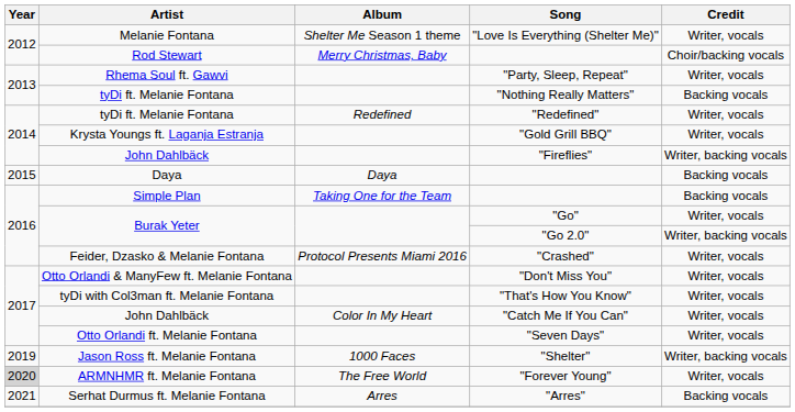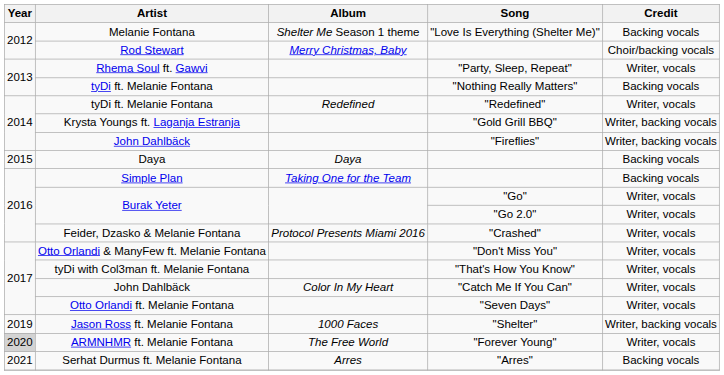 <table class="wikitable plainrowheaders" style="text-align:center;">
 <tr>
 <th>Year</th>
 <th>Artist</th>
 <th>Album</th>
 <th>Song</th>
 <th>Credit</th>
 </tr>
 <tr>
 <td rowspan="2">2012</td>
 <td rowspan="1">Melanie Fontana</td>
 <td rowspan="1"><em>Shelter Me</em> Season 1 theme</td>
 <td rowspan="1">"Love Is Everything (Shelter Me)"</td>
-<td>Writer, vocals</td>
+<td>Backing vocals</td>
 </tr>
 <tr>
 <td rowspan="1"><a href='#'>Rod Stewart</a></td>
 <td rowspan="1"><em><a href='#'>Merry Christmas, Baby</a></em></td>
 <td rowspan="1"></td>
 <td>Choir/backing vocals</td>
 </tr>
 <tr>
 <td rowspan="2">2013</td>
 <td rowspan="1"><a href='#'>Rhema Soul</a> ft. <a href='#'>Gawvi</a></td>
 <td></td>
 <td rowspan="1">"Party, Sleep, Repeat"</td>
 <td>Writer, vocals</td>
 </tr>
 <tr>
 <td rowspan="1"><a href='#'>tyDi</a> ft. Melanie Fontana</td>
 <td rowspan="1"></td>
 <td rowspan="1">"Nothing Really Matters"</td>
 <td>Backing vocals</td>
 </tr>
 <tr>
 <td rowspan="3">2014</td>
 <td rowspan="1">tyDi ft. Melanie Fontana</td>
 <td rowspan="1"><em>Redefined</em></td>
 <td rowspan="1">"Redefined"</td>
 <td>Writer, vocals</td>
 </tr>
 <tr>
 <td rowspan="1">Krysta Youngs ft. <a href='#'>Laganja Estranja</a></td>
 <td rowspan="1"></td>
 <td rowspan="1">"Gold Grill BBQ"</td>
-<td>Writer, vocals</td>
+<td>Writer, backing vocals</td>
 </tr>
 <tr>
 <td rowspan="1"><a href='#'>John Dahlbäck</a></td>
 <td rowspan="1"></td>
 <td rowspan="1">"Fireflies"</td>
 <td>Writer, backing vocals</td>
 </tr>
 <tr>
 <td rowspan="1">2015</td>
 <td rowspan="1">Daya</td>
 <td rowspan="1"><em>Daya</em></td>
 <td rowspan="1"></td>
 <td>Backing vocals</td>
 </tr>
 <tr>
 <td rowspan="4">2016</td>
 <td rowspan="1"><a href='#'>Simple Plan</a></td>
 <td rowspan="1"><em><a href='#'>Taking One for the Team</a></em></td>
 <td rowspan="1"></td>
 <td>Backing vocals</td>
 </tr>
 <tr>
 <td rowspan="2"><a href='#'>Burak Yeter</a></td>
 <td rowspan="2"></td>
 <td rowspan="1">"Go"</td>
 <td>Writer, vocals</td>
 </tr>
 <tr>
 <td rowspan="1">"Go 2.0"</td>
-<td>Writer, backing vocals</td>
+<td>Writer, vocals</td>
 </tr>
 <tr>
 <td rowspan="1">Feider, Dzasko & Melanie Fontana</td>
 <td rowspan="1"><em>Protocol Presents Miami 2016</em></td>
 <td rowspan="1">"Crashed"</td>
 <td>Writer, vocals</td>
 </tr>
 <tr>
 <td rowspan="4">2017</td>
 <td><a href='#'>Otto Orlandi</a> & ManyFew ft. Melanie Fontana</td>
 <td></td>
 <td>"Don't Miss You"</td>
 <td>Writer, vocals</td>
 </tr>
 <tr>
 <td rowspan="1">tyDi with Col3man ft. Melanie Fontana</td>
 <td rowspan="1"></td>
 <td rowspan="1">"That's How You Know"</td>
 <td>Writer, vocals</td>
 </tr>
 <tr>
 <td rowspan="1">John Dahlbäck</td>
 <td rowspan="1"><em>Color In My Heart</em></td>
 <td rowspan="1">"Catch Me If You Can"</td>
 <td>Writer, vocals</td>
 </tr>
 <tr>
 <td><a href='#'>Otto Orlandi</a> ft. Melanie Fontana</td>
 <td></td>
 <td>"Seven Days"</td>
 <td>Writer, vocals</td>
 </tr>
 <tr>
 <td>2019</td>
 <td><a href='#'>Jason Ross</a> ft. Melanie Fontana</td>
 <td><em>1000 Faces</em></td>
 <td>"Shelter"</td>
 <td>Writer, backing vocals</td>
 </tr>
 <tr>
 <td style="background: lightgrey;">2020</td>
 <td><a href='#'>ARMNHMR</a> ft. Melanie Fontana</td>
 <td><em>The Free World</em></td>
 <td>"Forever Young"</td>
 <td>Writer, vocals</td>
 </tr>
 <tr>
 <td>2021</td>
 <td>Serhat Durmus ft. Melanie Fontana</td>
 <td><em>Arres</em></td>
 <td>"Arres"</td>
 <td>Backing vocals</td>
 </tr>
 <tr>
 </tr>
 </table>
